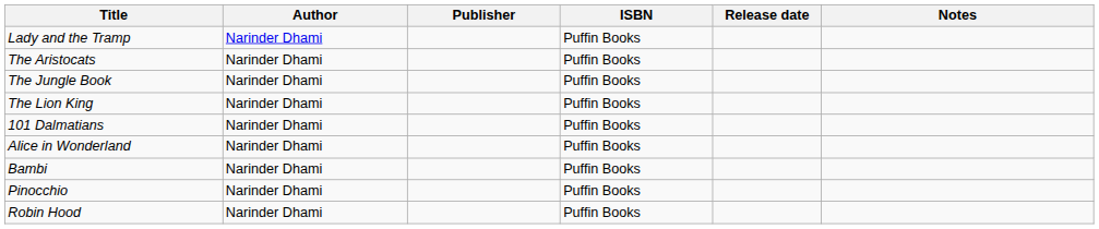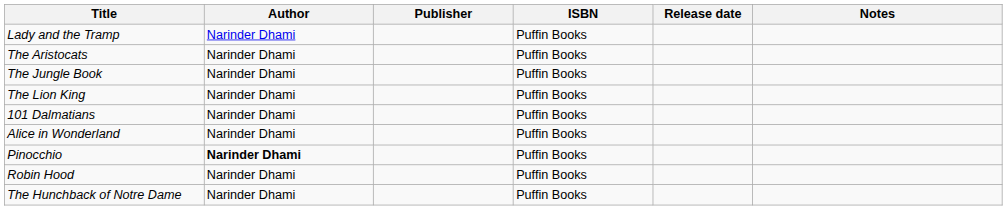 <table class="wikitable" width=100%>
 <tr>
 <th width=20%>Title</th>
 <th width=17%>Author</th>
 <th width=14%>Publisher</th>
 <th width=14%>ISBN</th>
 <th width=10%>Release date</th>
 <th width=25%>Notes</th>
 </tr>
 <tr>
 <td><em>Lady and the Tramp</em></td>
 <td><a href='#'>Narinder Dhami</a></td>
 <td></td>
 <td>Puffin Books</td>
 <td></td>
 <td></td>
 </tr>
 <tr>
 <td><em>The Aristocats</em></td>
 <td>Narinder Dhami</td>
 <td></td>
 <td>Puffin Books</td>
 <td></td>
 <td></td>
 </tr>
 <tr>
 <td><em>The Jungle Book</em></td>
 <td>Narinder Dhami</td>
 <td></td>
 <td>Puffin Books</td>
 <td></td>
 <td></td>
 </tr>
 <tr>
 <td><em>The Lion King</em></td>
 <td>Narinder Dhami</td>
 <td></td>
 <td>Puffin Books</td>
 <td></td>
 <td></td>
 </tr>
 <tr>
 <td><em>101 Dalmatians</em></td>
 <td>Narinder Dhami</td>
 <td></td>
 <td>Puffin Books</td>
 <td></td>
 <td></td>
 </tr>
 <tr>
 <td><em>Alice in Wonderland</em></td>
 <td>Narinder Dhami</td>
 <td></td>
 <td>Puffin Books</td>
 <td></td>
 <td></td>
 </tr>
 <tr>
-<td><em>Bambi</em></td>
-<td>Narinder Dhami</td>
-<td></td>
-<td>Puffin Books</td>
-<td></td>
-<td></td>
-</tr>
-<tr>
 <td><em>Pinocchio</em></td>
-<td>Narinder Dhami</td>
+<td><strong>Narinder Dhami</strong></td>
 <td></td>
 <td>Puffin Books</td>
 <td></td>
 <td></td>
 </tr>
 <tr>
 <td><em>Robin Hood</em></td>
 <td>Narinder Dhami</td>
 <td></td>
 <td>Puffin Books</td>
 <td></td>
 <td></td>
 </tr>
+<tr>
+<td><em>The Hunchback of Notre Dame</em></td>
+<td>Narinder Dhami</td>
+<td></td>
+<td>Puffin Books</td>
+<td></td>
+<td></td>
+</tr>
 </table>
